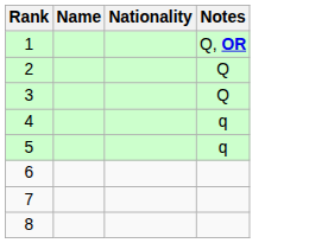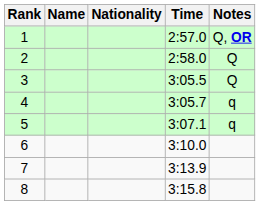 <table class="wikitable sortable" style="text-align:center">
 <tr>
 <th>Rank</th>
 <th>Name</th>
 <th>Nationality</th>
+<th>Time</th>
 <th class="unsortable">Notes</th>
 </tr>
 <tr bgcolor="#ccffcc">
 <td>1</td>
 <td align="left"></td>
 <td align="left"></td>
+<td>2:57.0</td>
 <td>Q, <strong><a href='#'>OR</a></strong></td>
 </tr>
 <tr bgcolor="#ccffcc">
 <td>2</td>
 <td align="left"></td>
 <td align="left"></td>
+<td>2:58.0</td>
 <td>Q</td>
 </tr>
 <tr bgcolor="#ccffcc">
 <td>3</td>
 <td align="left"></td>
 <td align="left"></td>
+<td>3:05.5</td>
 <td>Q</td>
 </tr>
 <tr bgcolor="#ccffcc">
 <td>4</td>
 <td align="left"></td>
 <td align="left"></td>
+<td>3:05.7</td>
 <td>q</td>
 </tr>
 <tr bgcolor="#ccffcc">
 <td>5</td>
 <td align="left"></td>
 <td align="left"></td>
+<td>3:07.1</td>
 <td>q</td>
 </tr>
 <tr>
 <td>6</td>
 <td align="left"></td>
 <td align="left"></td>
+<td>3:10.0</td>
 <td></td>
 </tr>
 <tr>
 <td>7</td>
 <td align="left"></td>
 <td align="left"></td>
+<td>3:13.9</td>
 <td></td>
 </tr>
 <tr>
 <td>8</td>
 <td align="left"></td>
 <td align="left"></td>
+<td>3:15.8</td>
 <td></td>
 </tr>
 </table>
